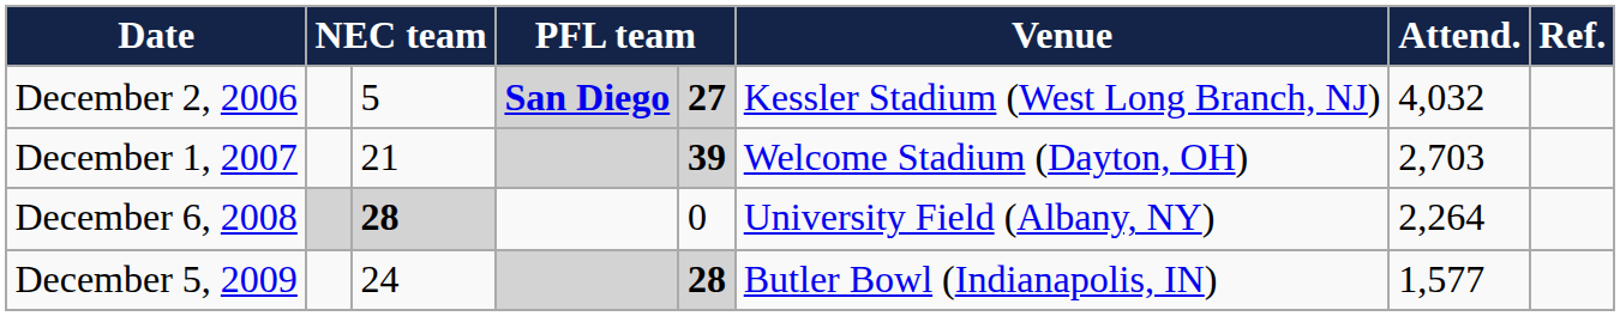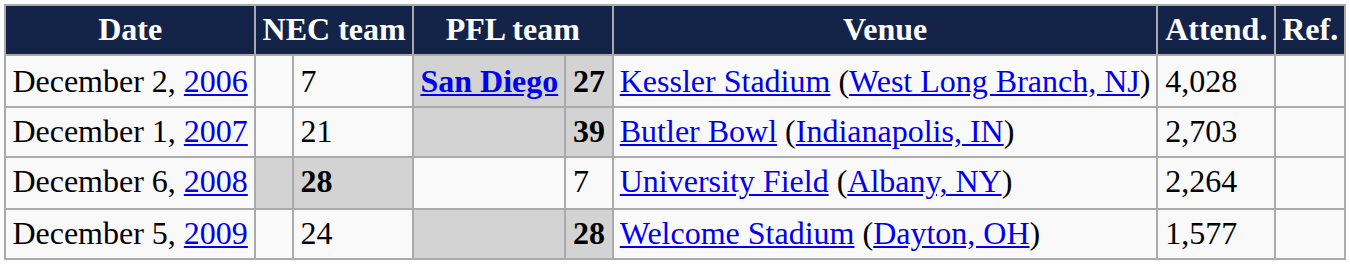 <table class="wikitable" style="text-align:left">
 <tr>
 <th style="background:#132448; color:#FFFFFF;">Date</th>
 <th style="background:#132448; color:#FFFFFF;" colspan="2">NEC team</th>
 <th style="background:#132448; color:#FFFFFF;" colspan="2">PFL team</th>
 <th style="background:#132448; color:#FFFFFF;">Venue</th>
 <th style="background:#132448; color:#FFFFFF;">Attend.</th>
 <th style="background:#132448; color:#FFFFFF;">Ref.</th>
 </tr>
 <tr>
 <td>December 2, <a href='#'>2006</a></td>
 <td></td>
-<td>5</td>
+<td>7</td>
 <td bgcolor=lightgrey><strong><a href='#'>San Diego</a></strong></td>
 <td bgcolor=lightgrey><strong>27</strong></td>
 <td><a href='#'>Kessler Stadium</a> (<a href='#'>West Long Branch, NJ</a>)</td>
-<td>4,032</td>
+<td>4,028</td>
 <td></td>
 </tr>
 <tr>
 <td>December 1, <a href='#'>2007</a></td>
 <td></td>
 <td>21</td>
 <td bgcolor=lightgrey><strong></strong></td>
 <td bgcolor=lightgrey><strong>39</strong></td>
-<td><a href='#'>Welcome Stadium</a> (<a href='#'>Dayton, OH</a>)</td>
+<td><a href='#'>Butler Bowl</a> (<a href='#'>Indianapolis, IN</a>)</td>
 <td>2,703</td>
 <td></td>
 </tr>
 <tr>
 <td>December 6, <a href='#'>2008</a></td>
 <td bgcolor=lightgrey><strong></strong></td>
 <td bgcolor=lightgrey><strong>28</strong></td>
 <td></td>
-<td>0</td>
+<td>7</td>
 <td><a href='#'>University Field</a> (<a href='#'>Albany, NY</a>)</td>
 <td>2,264</td>
 <td></td>
 </tr>
 <tr>
 <td>December 5, <a href='#'>2009</a></td>
 <td></td>
 <td>24</td>
 <td bgcolor=lightgrey><strong></strong></td>
 <td bgcolor=lightgrey><strong>28</strong></td>
-<td><a href='#'>Butler Bowl</a> (<a href='#'>Indianapolis, IN</a>)</td>
+<td><a href='#'>Welcome Stadium</a> (<a href='#'>Dayton, OH</a>)</td>
 <td>1,577</td>
 <td></td>
 </tr>
 </table>
